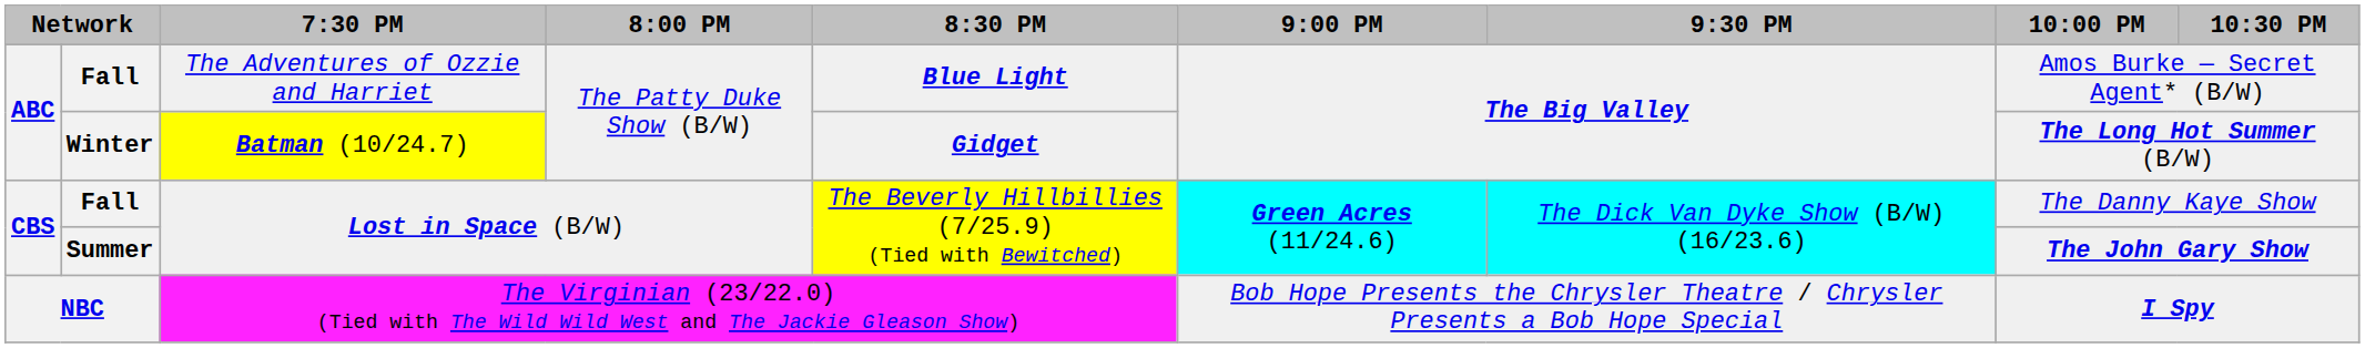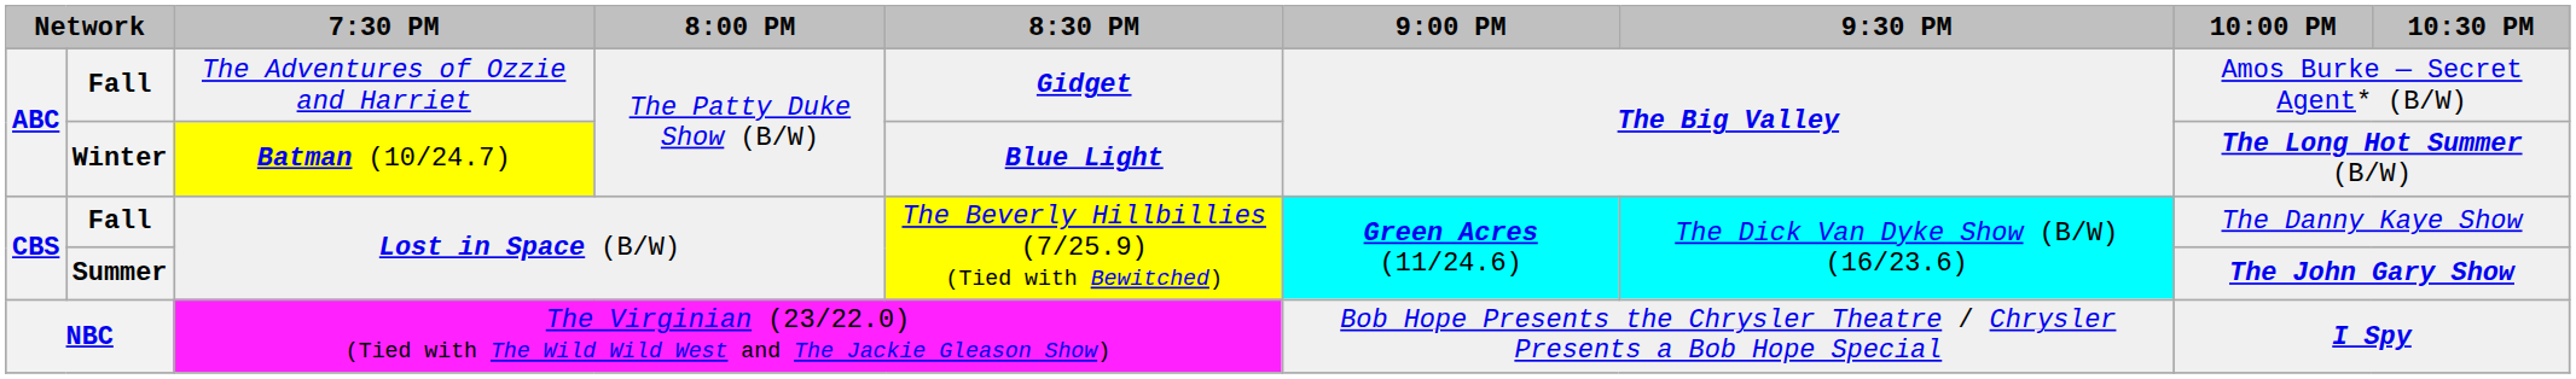 <table class="wikitable" style="width:100%;margin-right:0;text-align:center">
 <tr>
 <th colspan="2" style="background-color:#C0C0C0;text-align:center">Network</th>
 <th style="background-color:#C0C0C0;text-align:center">7:30 PM</th>
 <th style="background-color:#C0C0C0;text-align:center">8:00 PM</th>
 <th style="background-color:#C0C0C0;text-align:center">8:30 PM</th>
 <th style="background-color:#C0C0C0;text-align:center">9:00 PM</th>
 <th style="background-color:#C0C0C0;text-align:center">9:30 PM</th>
 <th style="background-color:#C0C0C0;text-align:center">10:00 PM</th>
 <th style="background-color:#C0C0C0;text-align:center">10:30 PM</th>
 </tr>
 <tr>
 <th rowspan="2"><a href='#'>ABC</a></th>
 <th>Fall</th>
 <td bgcolor="#F0F0F0"><em><a href='#'>The Adventures of Ozzie and Harriet</a></em></td>
 <td bgcolor="#F0F0F0" rowspan="2"><em><a href='#'>The Patty Duke Show</a></em> (B/W)</td>
-<td bgcolor="#F0F0F0"><strong><em><a href='#'>Blue Light</a></em></strong></td>
+<td bgcolor="#F0F0F0"><strong><em><a href='#'>Gidget</a></em></strong></td>
 <td bgcolor="#F0F0F0" rowspan="2" colspan="2"><strong><em><a href='#'>The Big Valley</a></em></strong></td>
 <td bgcolor="#F0F0F0" colspan="2"><em><a href='#'></em>Amos Burke — Secret Agent<em></a></em>* (B/W)</td>
 </tr>
 <tr>
 <th>Winter</th>
 <td bgcolor="#FFFF00"><strong><em><a href='#'>Batman</a></em></strong> (10/24.7)</td>
-<td bgcolor="#F0F0F0"><strong><em><a href='#'>Gidget</a></em></strong></td>
+<td bgcolor="#F0F0F0"><strong><em><a href='#'>Blue Light</a></em></strong></td>
 <td bgcolor="#F0F0F0" colspan="2"><strong><em><a href='#'><em>The Long Hot Summer</em></a></em></strong> (B/W)</td>
 </tr>
 <tr>
 <th rowspan="2"><a href='#'>CBS</a></th>
 <th>Fall</th>
 <td bgcolor="#F0F0F0" colspan="2" rowspan="2"><strong><em><a href='#'>Lost in Space</a></em></strong> (B/W)</td>
 <td bgcolor="#FFFF00" rowspan="2"><em><a href='#'>The Beverly Hillbillies</a></em> (7/25.9)<br><small>(Tied with <em><a href='#'>Bewitched</a></em>)</small></td>
 <td bgcolor="#00FFFF" rowspan="2"><strong><em><a href='#'>Green Acres</a></em></strong> (11/24.6)</td>
 <td bgcolor="#00FFFF" rowspan="2"><em><a href='#'>The Dick Van Dyke Show</a></em> (B/W) (16/23.6)</td>
 <td bgcolor="#F0F0F0" colspan="2"><em><a href='#'>The Danny Kaye Show</a></em></td>
 </tr>
 <tr>
 <th>Summer</th>
 <td bgcolor="#F0F0F0" colspan="2"><strong><em><a href='#'>The John Gary Show</a></em></strong></td>
 </tr>
 <tr>
 <th colspan="2"><a href='#'>NBC</a></th>
 <td bgcolor="#FF22FF" colspan="3"><em><a href='#'>The Virginian</a></em> (23/22.0)<br><small>(Tied with <em><a href='#'>The Wild Wild West</a></em> and <em><a href='#'>The Jackie Gleason Show</a></em>)</small></td>
 <td bgcolor="#F0F0F0" colspan="2"><em><a href='#'>Bob Hope Presents the Chrysler Theatre</a></em> / <em><a href='#'>Chrysler Presents a Bob Hope Special</a></em></td>
 <td bgcolor="#F0F0F0" colspan="2"><strong><em><a href='#'>I Spy</a></em></strong></td>
 </tr>
 </table>
